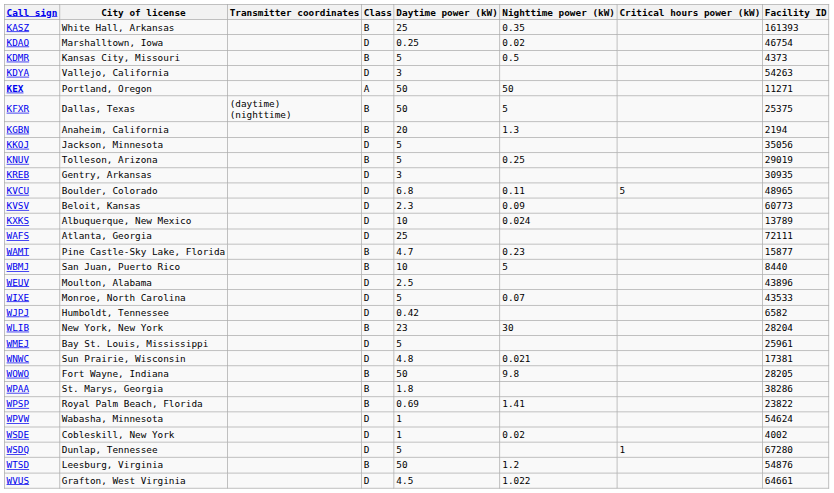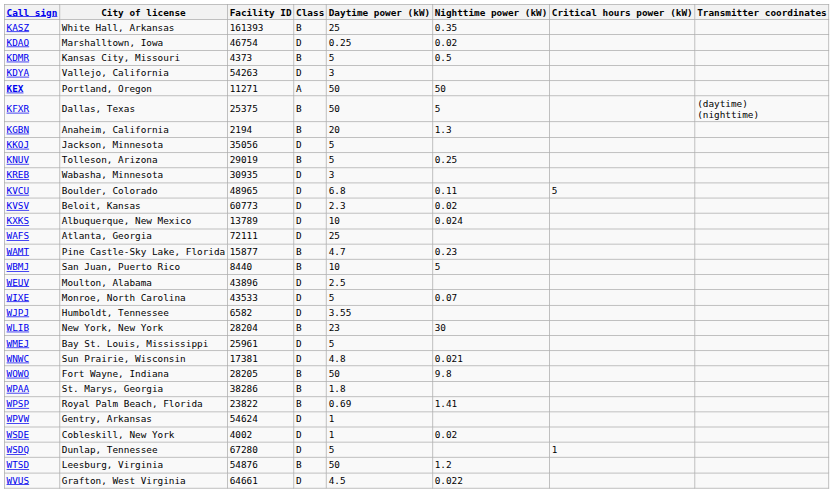 <table class="wikitable sortable">
 <tr>
 <th><a href='#'>Call sign</a></th>
 <th>City of license</th>
-<th>Transmitter coordinates</th>
+<th>Facility ID</th>
 <th>Class</th>
 <th>Daytime power (kW)</th>
 <th>Nighttime power (kW)</th>
 <th>Critical hours power (kW)</th>
-<th>Facility ID</th>
+<th>Transmitter coordinates</th>
 </tr>
 <tr>
 <td><a href='#'>KASZ</a></td>
 <td>White Hall, Arkansas</td>
-<td></td>
+<td>161393</td>
 <td>B</td>
 <td>25</td>
 <td>0.35</td>
 <td></td>
-<td>161393</td>
+<td></td>
 </tr>
 <tr>
 <td><a href='#'>KDAO</a></td>
 <td>Marshalltown, Iowa</td>
-<td></td>
+<td>46754</td>
 <td>D</td>
 <td>0.25</td>
 <td>0.02</td>
 <td></td>
-<td>46754</td>
+<td></td>
 </tr>
 <tr>
 <td><a href='#'>KDMR</a></td>
 <td>Kansas City, Missouri</td>
-<td></td>
+<td>4373</td>
 <td>B</td>
 <td>5</td>
 <td>0.5</td>
 <td></td>
-<td>4373</td>
+<td></td>
 </tr>
 <tr>
 <td><a href='#'>KDYA</a></td>
 <td>Vallejo, California</td>
-<td></td>
+<td>54263</td>
 <td>D</td>
 <td>3</td>
 <td></td>
 <td></td>
-<td>54263</td>
+<td></td>
 </tr>
 <tr>
 <td><strong><a href='#'>KEX</a></strong></td>
 <td>Portland, Oregon</td>
-<td></td>
+<td>11271</td>
 <td>A</td>
 <td>50</td>
 <td>50</td>
 <td></td>
-<td>11271</td>
+<td></td>
 </tr>
 <tr>
 <td><a href='#'>KFXR</a></td>
 <td>Dallas, Texas</td>
-<td> (daytime)<br> (nighttime)</td>
+<td>25375</td>
 <td>B</td>
 <td>50</td>
 <td>5</td>
 <td></td>
-<td>25375</td>
+<td> (daytime)<br> (nighttime)</td>
 </tr>
 <tr>
 <td><a href='#'>KGBN</a></td>
 <td>Anaheim, California</td>
-<td></td>
+<td>2194</td>
 <td>B</td>
 <td>20</td>
 <td>1.3</td>
 <td></td>
-<td>2194</td>
+<td></td>
 </tr>
 <tr>
 <td><a href='#'>KKOJ</a></td>
 <td>Jackson, Minnesota</td>
-<td></td>
+<td>35056</td>
 <td>D</td>
 <td>5</td>
 <td></td>
 <td></td>
-<td>35056</td>
+<td></td>
 </tr>
 <tr>
 <td><a href='#'>KNUV</a></td>
 <td>Tolleson, Arizona</td>
-<td></td>
+<td>29019</td>
 <td>B</td>
 <td>5</td>
 <td>0.25</td>
 <td></td>
-<td>29019</td>
+<td></td>
 </tr>
 <tr>
 <td><a href='#'>KREB</a></td>
-<td>Gentry, Arkansas</td>
-<td></td>
+<td>Wabasha, Minnesota</td>
+<td>30935</td>
 <td>D</td>
 <td>3</td>
 <td></td>
 <td></td>
-<td>30935</td>
+<td></td>
 </tr>
 <tr>
 <td><a href='#'>KVCU</a></td>
 <td>Boulder, Colorado</td>
-<td></td>
+<td>48965</td>
 <td>D</td>
 <td>6.8</td>
 <td>0.11</td>
 <td>5</td>
-<td>48965</td>
+<td></td>
 </tr>
 <tr>
 <td><a href='#'>KVSV</a></td>
 <td>Beloit, Kansas</td>
-<td></td>
+<td>60773</td>
 <td>D</td>
 <td>2.3</td>
-<td>0.09</td>
+<td>0.02</td>
 <td></td>
-<td>60773</td>
+<td></td>
 </tr>
 <tr>
 <td><a href='#'>KXKS</a></td>
 <td>Albuquerque, New Mexico</td>
-<td></td>
+<td>13789</td>
 <td>D</td>
 <td>10</td>
 <td>0.024</td>
 <td></td>
-<td>13789</td>
+<td></td>
 </tr>
 <tr>
 <td><a href='#'>WAFS</a></td>
 <td>Atlanta, Georgia</td>
-<td></td>
+<td>72111</td>
 <td>D</td>
 <td>25</td>
 <td></td>
 <td></td>
-<td>72111</td>
+<td></td>
 </tr>
 <tr>
 <td><a href='#'>WAMT</a></td>
 <td>Pine Castle-Sky Lake, Florida</td>
-<td></td>
+<td>15877</td>
 <td>B</td>
 <td>4.7</td>
 <td>0.23</td>
 <td></td>
-<td>15877</td>
+<td></td>
 </tr>
 <tr>
 <td><a href='#'>WBMJ</a></td>
 <td>San Juan, Puerto Rico</td>
-<td></td>
+<td>8440</td>
 <td>B</td>
 <td>10</td>
 <td>5</td>
 <td></td>
-<td>8440</td>
+<td></td>
 </tr>
 <tr>
 <td><a href='#'>WEUV</a></td>
 <td>Moulton, Alabama</td>
-<td></td>
+<td>43896</td>
 <td>D</td>
 <td>2.5</td>
 <td></td>
 <td></td>
-<td>43896</td>
+<td></td>
 </tr>
 <tr>
 <td><a href='#'>WIXE</a></td>
 <td>Monroe, North Carolina</td>
-<td></td>
+<td>43533</td>
 <td>D</td>
 <td>5</td>
 <td>0.07</td>
 <td></td>
-<td>43533</td>
+<td></td>
 </tr>
 <tr>
 <td><a href='#'>WJPJ</a></td>
 <td>Humboldt, Tennessee</td>
-<td></td>
+<td>6582</td>
 <td>D</td>
-<td>0.42</td>
+<td>3.55</td>
 <td></td>
 <td></td>
-<td>6582</td>
+<td></td>
 </tr>
 <tr>
 <td><a href='#'>WLIB</a></td>
 <td>New York, New York</td>
-<td></td>
+<td>28204</td>
 <td>B</td>
 <td>23</td>
 <td>30</td>
 <td></td>
-<td>28204</td>
+<td></td>
 </tr>
 <tr>
 <td><a href='#'>WMEJ</a></td>
 <td>Bay St. Louis, Mississippi</td>
-<td></td>
+<td>25961</td>
 <td>D</td>
 <td>5</td>
 <td></td>
 <td></td>
-<td>25961</td>
+<td></td>
 </tr>
 <tr>
 <td><a href='#'>WNWC</a></td>
 <td>Sun Prairie, Wisconsin</td>
-<td></td>
+<td>17381</td>
 <td>D</td>
 <td>4.8</td>
 <td>0.021</td>
 <td></td>
-<td>17381</td>
+<td></td>
 </tr>
 <tr>
 <td><a href='#'>WOWO</a></td>
 <td>Fort Wayne, Indiana</td>
-<td></td>
+<td>28205</td>
 <td>B</td>
 <td>50</td>
 <td>9.8</td>
 <td></td>
-<td>28205</td>
+<td></td>
 </tr>
 <tr>
 <td><a href='#'>WPAA</a></td>
 <td>St. Marys, Georgia</td>
-<td></td>
+<td>38286</td>
 <td>B</td>
 <td>1.8</td>
 <td></td>
 <td></td>
-<td>38286</td>
+<td></td>
 </tr>
 <tr>
 <td><a href='#'>WPSP</a></td>
 <td>Royal Palm Beach, Florida</td>
-<td></td>
+<td>23822</td>
 <td>B</td>
 <td>0.69</td>
 <td>1.41</td>
 <td></td>
-<td>23822</td>
+<td></td>
 </tr>
 <tr>
 <td><a href='#'>WPVW</a></td>
-<td>Wabasha, Minnesota</td>
-<td></td>
+<td>Gentry, Arkansas</td>
+<td>54624</td>
 <td>D</td>
 <td>1</td>
 <td></td>
 <td></td>
-<td>54624</td>
+<td></td>
 </tr>
 <tr>
 <td><a href='#'>WSDE</a></td>
 <td>Cobleskill, New York</td>
-<td></td>
+<td>4002</td>
 <td>D</td>
 <td>1</td>
 <td>0.02</td>
 <td></td>
-<td>4002</td>
+<td></td>
 </tr>
 <tr>
 <td><a href='#'>WSDQ</a></td>
 <td>Dunlap, Tennessee</td>
-<td></td>
+<td>67280</td>
 <td>D</td>
 <td>5</td>
 <td></td>
 <td>1</td>
-<td>67280</td>
+<td></td>
 </tr>
 <tr>
 <td><a href='#'>WTSD</a></td>
 <td>Leesburg, Virginia</td>
-<td></td>
+<td>54876</td>
 <td>B</td>
 <td>50</td>
 <td>1.2</td>
 <td></td>
-<td>54876</td>
+<td></td>
 </tr>
 <tr>
 <td><a href='#'>WVUS</a></td>
 <td>Grafton, West Virginia</td>
-<td></td>
+<td>64661</td>
 <td>D</td>
 <td>4.5</td>
-<td>1.022</td>
+<td>0.022</td>
 <td></td>
-<td>64661</td>
+<td></td>
 </tr>
 </table>
